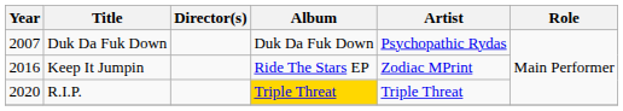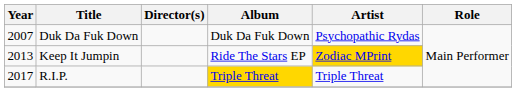 <table class="wikitable" border="1">
 <tr>
 <th>Year</th>
 <th>Title</th>
 <th>Director(s)</th>
 <th>Album</th>
 <th>Artist</th>
 <th>Role</th>
 </tr>
 <tr>
 <td>2007</td>
 <td>Duk Da Fuk Down</td>
 <td></td>
 <td>Duk Da Fuk Down</td>
 <td><a href='#'>Psychopathic Rydas</a></td>
 <td rowspan="3">Main Performer</td>
 </tr>
 <tr>
-<td>2016</td>
+<td>2013</td>
 <td>Keep It Jumpin</td>
 <td></td>
 <td><a href='#'>Ride The Stars</a> EP</td>
-<td><a href='#'>Zodiac MPrint</a></td>
+<td style="background: gold;"><a href='#'>Zodiac MPrint</a></td>
 </tr>
 <tr>
-<td>2020</td>
+<td>2017</td>
 <td>R.I.P.</td>
 <td></td>
 <td style="background: gold;"><a href='#'>Triple Threat</a></td>
 <td><a href='#'>Triple Threat</a></td>
 </tr>
 <tr>
 </tr>
 </table>
